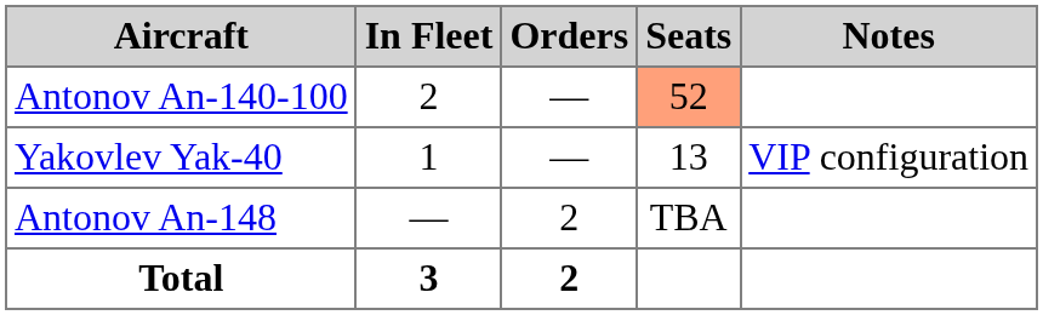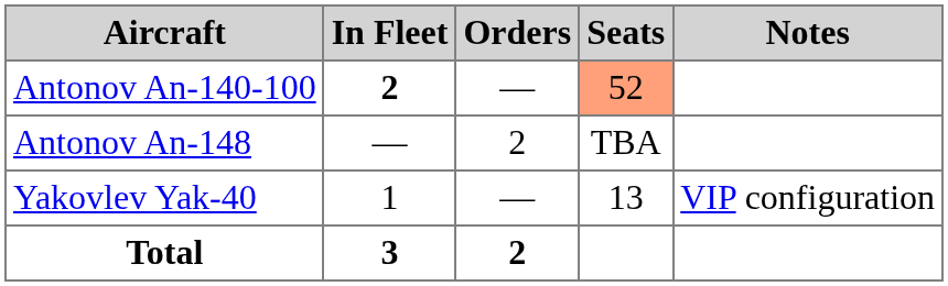 <table class="toccolours" border="1" cellpadding="3" style="margin:1em auto; border-collapse:collapse">
 <tr bgcolor=lightgrey>
 <th>Aircraft</th>
 <th>In Fleet</th>
 <th>Orders</th>
 <th>Seats</th>
 <th>Notes</th>
 </tr>
 <tr>
 <td><a href='#'>Antonov An-140-100</a></td>
-<td align=center>2</td>
+<td align=center><strong>2</strong></td>
 <td align=center>—</td>
 <td align=center style="background: lightsalmon;">52</td>
+<td align=center></td>
+</tr>
+<tr>
+<td><a href='#'>Antonov An-148</a></td>
+<td align=center>—</td>
+<td align=center>2</td>
+<td align=center>TBA</td>
 <td align=center></td>
 </tr>
 <tr>
 <td><a href='#'>Yakovlev Yak-40</a></td>
 <td align=center>1</td>
 <td align=center>—</td>
 <td align=center>13</td>
 <td align=center><a href='#'>VIP</a> configuration</td>
 </tr>
 <tr>
-<td><a href='#'>Antonov An-148</a></td>
-<td align=center>—</td>
-<td align=center>2</td>
-<td align=center>TBA</td>
-<td align=center></td>
-</tr>
-<tr>
 <th>Total</th>
 <th>3</th>
 <th>2</th>
 <th></th>
 <td></td>
 </tr>
 </table>
